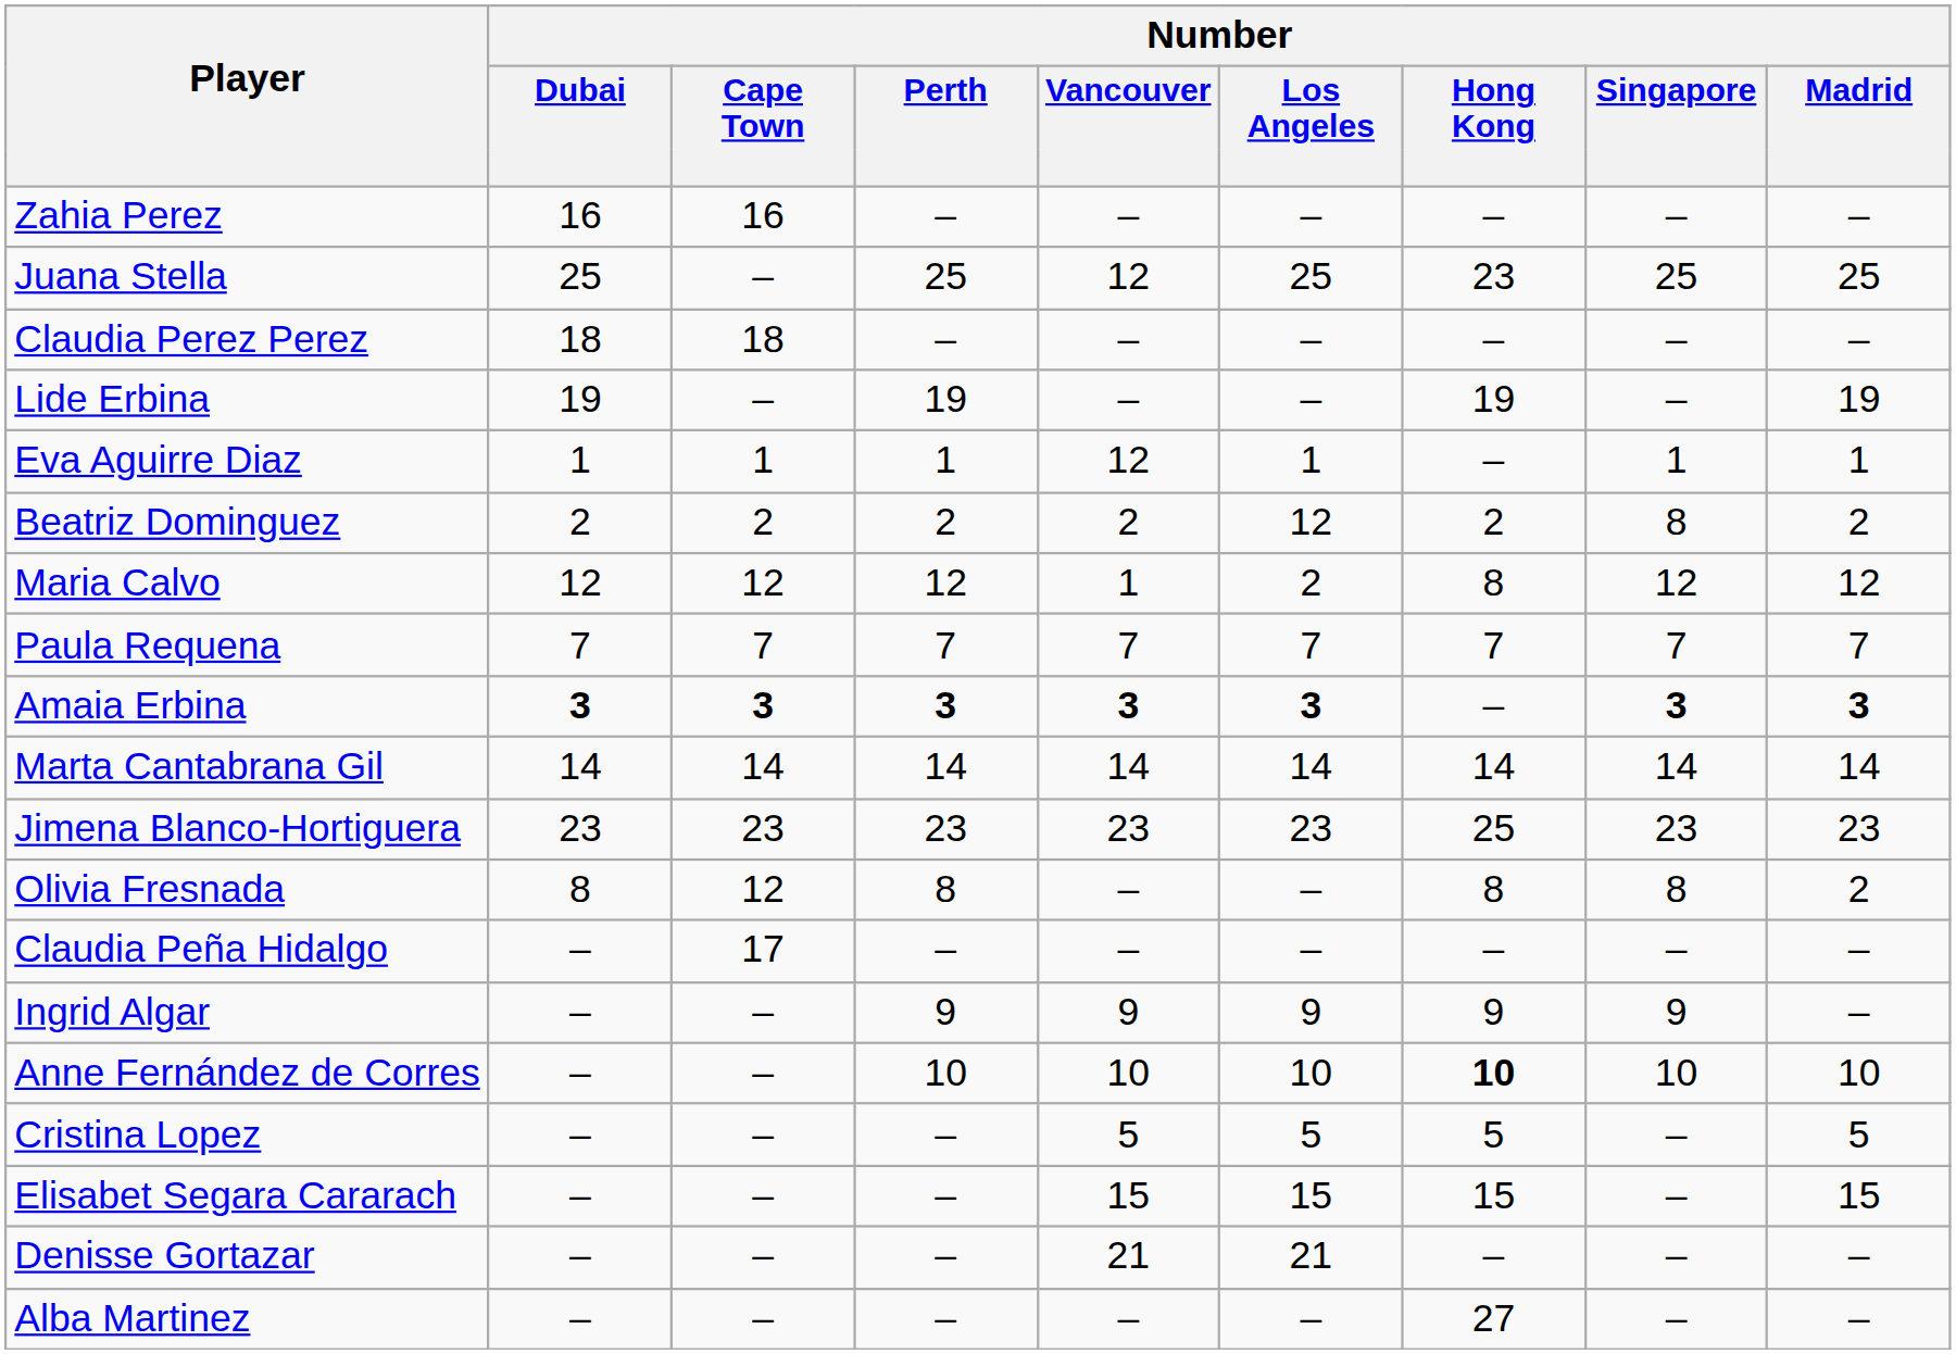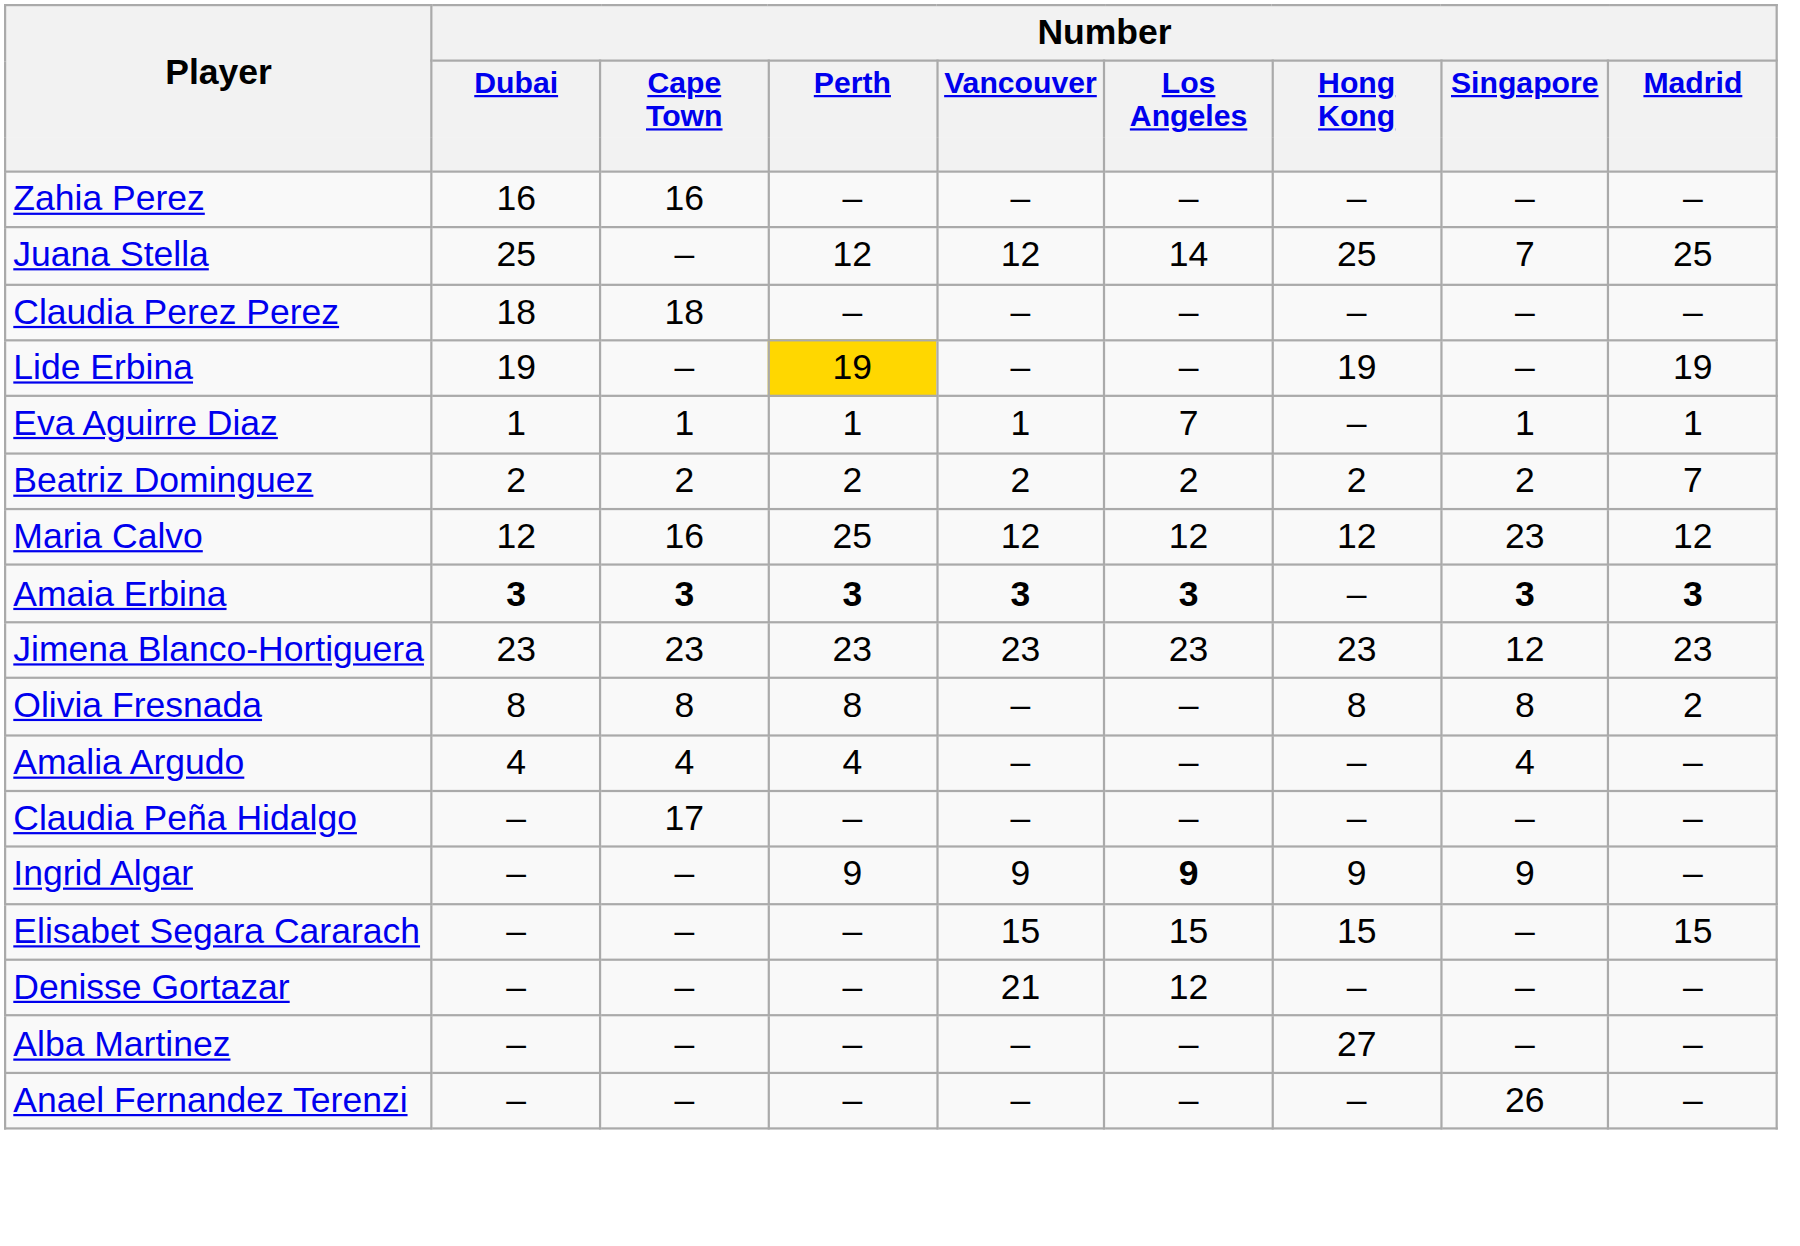 <table class="wikitable sortable" style="text-align:center;">
 <tr>
 <th rowspan="2" style="border-bottom:0px;">Player</th>
 <th colspan="8">Number</th>
 </tr>
 <tr>
 <th valign="top" style="width:5.2em; border-bottom:0px; padding:2px; font-size:85%;"><a href='#'>Dubai</a></th>
 <th valign="top" style="width:5.2em; border-bottom:0px; padding:2px; font-size:85%;"><a href='#'>Cape Town</a></th>
 <th valign="top" style="width:5.2em; border-bottom:0px; padding:2px; font-size:85%;"><a href='#'>Perth</a></th>
 <th valign="top" style="width:5.2em; border-bottom:0px; padding:2px; font-size:85%;"><a href='#'>Vancouver</a></th>
 <th valign="top" style="width:5.2em; border-bottom:0px; padding:2px; font-size:85%;"><a href='#'>Los Angeles</a></th>
 <th valign="top" style="width:5.2em; border-bottom:0px; padding:2px; font-size:85%;"><a href='#'>Hong Kong</a></th>
 <th valign="top" style="width:5.2em; border-bottom:0px; padding:2px; font-size:85%;"><a href='#'>Singapore</a></th>
 <th valign="top" style="width:5.2em; border-bottom:0px; padding:2px; font-size:85%;"><a href='#'>Madrid</a></th>
 </tr>
 <tr style="line-height:8px;">
 <th style="border-top:0px;"> </th>
 <th data-sort-type="number" style="border-top:0px;"></th>
 <th data-sort-type="number" style="border-top:0px;"></th>
 <th data-sort-type="number" style="border-top:0px;"></th>
 <th data-sort-type="number" style="border-top:0px;"></th>
 <th data-sort-type="number" style="border-top:0px;"></th>
 <th data-sort-type="number" style="border-top:0px;"></th>
 <th data-sort-type="number" style="border-top:0px;"></th>
 <th data-sort-type="number" style="border-top:0px;"></th>
 </tr>
 <tr>
 <td align="left"><a href='#'>Zahia Perez</a></td>
 <td>16</td>
 <td>16</td>
 <td>–</td>
 <td>–</td>
 <td>–</td>
 <td>–</td>
 <td>–</td>
 <td>–</td>
 </tr>
 <tr>
 <td align="left"><a href='#'>Juana Stella</a></td>
 <td>25</td>
 <td>–</td>
+<td>12</td>
+<td>12</td>
+<td>14</td>
 <td>25</td>
-<td>12</td>
-<td>25</td>
-<td>23</td>
-<td>25</td>
+<td>7</td>
 <td>25</td>
 </tr>
 <tr>
 <td align="left"><a href='#'>Claudia Perez Perez</a></td>
 <td>18</td>
 <td>18</td>
 <td>–</td>
 <td>–</td>
 <td>–</td>
 <td>–</td>
 <td>–</td>
 <td>–</td>
 </tr>
 <tr>
 <td align="left"><a href='#'>Lide Erbina</a></td>
 <td>19</td>
 <td>–</td>
-<td>19</td>
+<td style="background: gold;">19</td>
 <td>–</td>
 <td>–</td>
 <td>19</td>
 <td>–</td>
 <td>19</td>
 </tr>
 <tr>
 <td align="left"><a href='#'>Eva Aguirre Diaz</a></td>
 <td>1</td>
 <td>1</td>
 <td>1</td>
-<td>12</td>
 <td>1</td>
+<td>7</td>
 <td>–</td>
 <td>1</td>
 <td>1</td>
 </tr>
 <tr>
 <td align="left"><a href='#'>Beatriz Dominguez</a></td>
 <td>2</td>
 <td>2</td>
 <td>2</td>
 <td>2</td>
-<td>12</td>
 <td>2</td>
-<td>8</td>
 <td>2</td>
+<td>2</td>
+<td>7</td>
 </tr>
 <tr>
 <td align="left"><a href='#'>Maria Calvo</a></td>
 <td>12</td>
+<td>16</td>
+<td>25</td>
 <td>12</td>
 <td>12</td>
-<td>1</td>
-<td>2</td>
-<td>8</td>
 <td>12</td>
+<td>23</td>
 <td>12</td>
-</tr>
-<tr>
-<td align="left"><a href='#'>Paula Requena</a></td>
-<td>7</td>
-<td>7</td>
-<td>7</td>
-<td>7</td>
-<td>7</td>
-<td>7</td>
-<td>7</td>
-<td>7</td>
 </tr>
 <tr>
 <td align="left"><a href='#'>Amaia Erbina</a></td>
 <td><strong>3</strong></td>
 <td><strong>3</strong></td>
 <td><strong>3</strong></td>
 <td><strong>3</strong></td>
 <td><strong>3</strong></td>
 <td>–</td>
 <td><strong>3</strong></td>
 <td><strong>3</strong></td>
 </tr>
 <tr>
-<td align="left"><a href='#'>Marta Cantabrana Gil</a></td>
-<td>14</td>
-<td>14</td>
-<td>14</td>
-<td>14</td>
-<td>14</td>
-<td>14</td>
-<td>14</td>
-<td>14</td>
-</tr>
-<tr>
 <td align="left"><a href='#'>Jimena Blanco-Hortiguera</a></td>
 <td>23</td>
 <td>23</td>
 <td>23</td>
 <td>23</td>
 <td>23</td>
-<td>25</td>
 <td>23</td>
+<td>12</td>
 <td>23</td>
 </tr>
 <tr>
 <td align="left"><a href='#'>Olivia Fresnada</a></td>
 <td>8</td>
-<td>12</td>
+<td>8</td>
 <td>8</td>
 <td>–</td>
 <td>–</td>
 <td>8</td>
 <td>8</td>
 <td>2</td>
+</tr>
+<tr>
+<td align="left"><a href='#'>Amalia Argudo</a></td>
+<td>4</td>
+<td>4</td>
+<td>4</td>
+<td>–</td>
+<td>–</td>
+<td>–</td>
+<td>4</td>
+<td>–</td>
 </tr>
 <tr>
 <td align="left"><a href='#'>Claudia Peña Hidalgo</a></td>
 <td>–</td>
 <td>17</td>
 <td>–</td>
 <td>–</td>
 <td>–</td>
 <td>–</td>
 <td>–</td>
 <td>–</td>
 </tr>
 <tr>
 <td align="left"><a href='#'>Ingrid Algar</a></td>
 <td>–</td>
 <td>–</td>
 <td>9</td>
 <td>9</td>
-<td>9</td>
+<td><strong>9</strong></td>
 <td>9</td>
 <td>9</td>
 <td>–</td>
-</tr>
-<tr>
-<td align="left"><a href='#'>Anne Fernández de Corres</a></td>
-<td>–</td>
-<td>–</td>
-<td>10</td>
-<td>10</td>
-<td>10</td>
-<td><strong>10</strong></td>
-<td>10</td>
-<td>10</td>
-</tr>
-<tr>
-<td align="left"><a href='#'>Cristina Lopez</a></td>
-<td>–</td>
-<td>–</td>
-<td>–</td>
-<td>5</td>
-<td>5</td>
-<td>5</td>
-<td>–</td>
-<td>5</td>
 </tr>
 <tr>
 <td align="left"><a href='#'>Elisabet Segara Cararach</a></td>
 <td>–</td>
 <td>–</td>
 <td>–</td>
 <td>15</td>
 <td>15</td>
 <td>15</td>
 <td>–</td>
 <td>15</td>
 </tr>
 <tr>
 <td align="left"><a href='#'>Denisse Gortazar</a></td>
 <td>–</td>
 <td>–</td>
 <td>–</td>
 <td>21</td>
-<td>21</td>
+<td>12</td>
 <td>–</td>
 <td>–</td>
 <td>–</td>
 </tr>
 <tr>
 <td align="left"><a href='#'>Alba Martinez</a></td>
 <td>–</td>
 <td>–</td>
 <td>–</td>
 <td>–</td>
 <td>–</td>
 <td>27</td>
 <td>–</td>
 <td>–</td>
 </tr>
+<tr>
+<td align="left"><a href='#'>Anael Fernandez Terenzi</a></td>
+<td>–</td>
+<td>–</td>
+<td>–</td>
+<td>–</td>
+<td>–</td>
+<td>–</td>
+<td>26</td>
+<td>–</td>
+</tr>
 </table>
